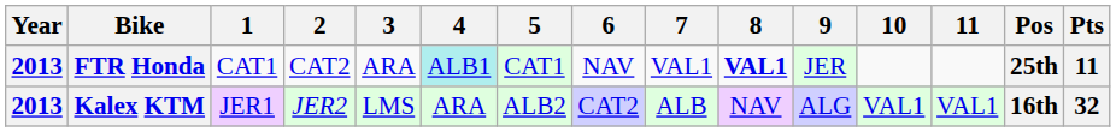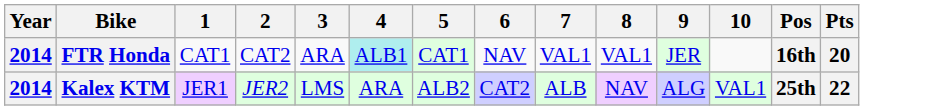 <table class="wikitable" style="text-align:center;">
 <tr>
 <th>Year</th>
 <th>Bike</th>
 <th>1</th>
 <th>2</th>
 <th>3</th>
 <th>4</th>
 <th>5</th>
 <th>6</th>
 <th>7</th>
 <th>8</th>
 <th>9</th>
 <th>10</th>
-<th>11</th>
 <th>Pos</th>
 <th>Pts</th>
 </tr>
 <tr>
-<th><a href='#'>2013</a></th>
+<th><a href='#'>2014</a></th>
 <th><a href='#'>FTR</a> <a href='#'>Honda</a></th>
 <td><a href='#'>CAT1</a></td>
 <td><a href='#'>CAT2</a></td>
 <td><a href='#'>ARA</a></td>
 <td style="background: paleturquoise;"><a href='#'>ALB1</a></td>
 <td style="background:#dfffdf;"><a href='#'>CAT1</a><br></td>
 <td><a href='#'>NAV</a></td>
 <td><a href='#'>VAL1</a></td>
-<td><strong><a href='#'>VAL1</a></strong></td>
+<td><a href='#'>VAL1</a></td>
 <td style="background:#DFFFDF;"><a href='#'>JER</a><br></td>
 <td></td>
-<td></td>
-<th>25th</th>
-<th>11</th>
+<th>16th</th>
+<th>20</th>
 </tr>
 <tr>
-<th><a href='#'>2013</a></th>
+<th><a href='#'>2014</a></th>
 <th><a href='#'>Kalex</a> <a href='#'>KTM</a></th>
 <td style="background:#efcfff;"><a href='#'>JER1</a><br></td>
 <td style="background:#dfffdf;"><em><a href='#'>JER2</a></em><br></td>
 <td style="background:#dfffdf;"><a href='#'>LMS</a><br></td>
 <td style="background:#dfffdf;"><a href='#'>ARA</a><br></td>
 <td style="background:#DFFFDF;"><a href='#'>ALB2</a><br></td>
 <td style="background:#cfcfff;"><a href='#'>CAT2</a><br></td>
 <td style="background:#dfffdf;"><a href='#'>ALB</a><br></td>
 <td style="background:#efcfff;"><a href='#'>NAV</a><br></td>
 <td style="background:#cfcfff;"><a href='#'>ALG</a><br></td>
 <td style="background:#dfffdf;"><a href='#'>VAL1</a><br></td>
-<td style="background:#dfffdf;"><a href='#'>VAL1</a><br></td>
-<th>16th</th>
-<th>32</th>
+<th>25th</th>
+<th>22</th>
 </tr>
 </table>
